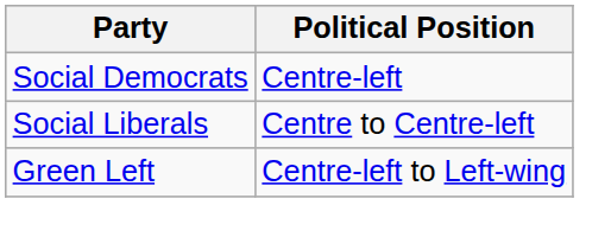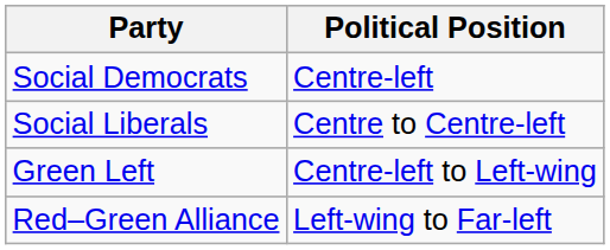 <table class="wikitable mw-collapsible mw-collapsed">
 <tr>
 <th>Party</th>
 <th>Political Position</th>
 </tr>
 <tr>
 <td><a href='#'>Social Democrats</a></td>
 <td><a href='#'>Centre-left</a></td>
 </tr>
 <tr>
 <td><a href='#'>Social Liberals</a></td>
 <td><a href='#'>Centre</a> to <a href='#'>Centre-left</a></td>
 </tr>
 <tr>
 <td><a href='#'>Green Left</a></td>
 <td><a href='#'>Centre-left</a> to <a href='#'>Left-wing</a></td>
 </tr>
+<tr>
+<td><a href='#'>Red–Green Alliance</a></td>
+<td><a href='#'>Left-wing</a> to <a href='#'>Far-left</a></td>
+</tr>
 </table>
